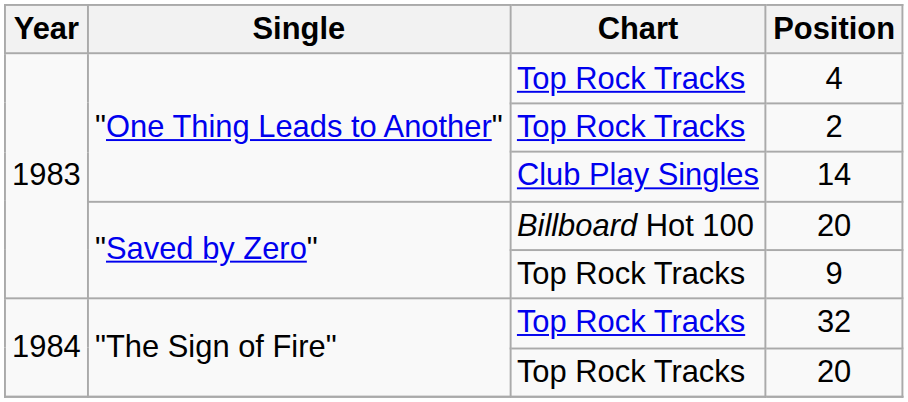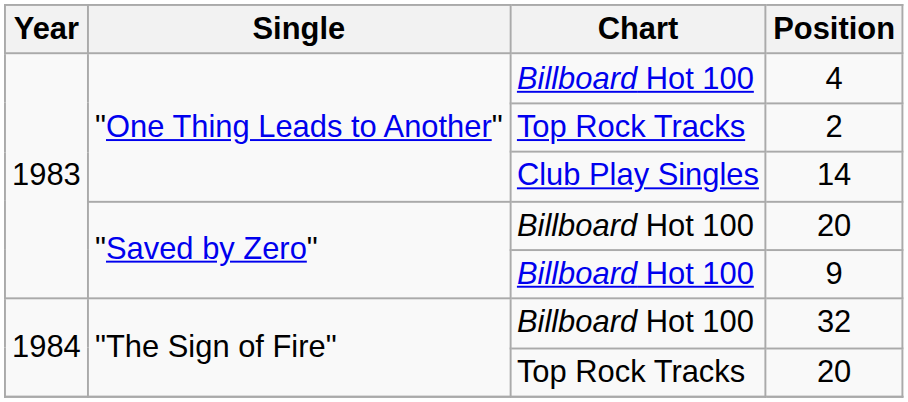 <table class="wikitable">
 <tr>
 <th>Year</th>
 <th>Single</th>
 <th>Chart</th>
 <th>Position</th>
 </tr>
 <tr>
 <td rowspan="5">1983</td>
 <td rowspan="3">"<a href='#'>One Thing Leads to Another</a>"</td>
-<td><a href='#'>Top Rock Tracks</a></td>
+<td><a href='#'><em>Billboard</em> Hot 100</a></td>
 <td align="center">4</td>
 </tr>
 <tr>
 <td><a href='#'>Top Rock Tracks</a></td>
 <td align="center">2</td>
 </tr>
 <tr>
 <td><a href='#'>Club Play Singles</a></td>
 <td align="center">14</td>
 </tr>
 <tr>
 <td rowspan="2">"<a href='#'>Saved by Zero</a>"</td>
 <td><em>Billboard</em> Hot 100</td>
 <td align="center">20</td>
 </tr>
 <tr>
-<td>Top Rock Tracks</td>
+<td><a href='#'><em>Billboard</em> Hot 100</a></td>
 <td align="center">9</td>
 </tr>
 <tr>
 <td rowspan="2">1984</td>
 <td rowspan="2">"The Sign of Fire"</td>
-<td><a href='#'>Top Rock Tracks</a></td>
+<td><em>Billboard</em> Hot 100</td>
 <td align="center">32</td>
 </tr>
 <tr>
 <td>Top Rock Tracks</td>
 <td align="center">20</td>
 </tr>
 <tr>
 </tr>
 </table>
